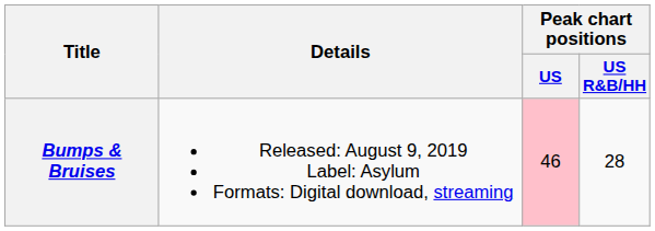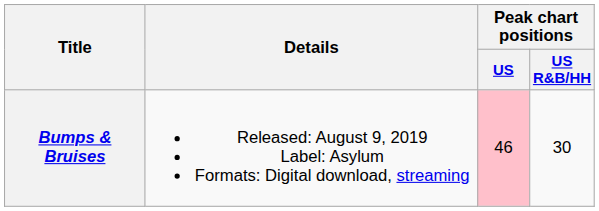 <table class="wikitable plainrowheaders" style="text-align:center;">
 <tr>
 <th scope="col" rowspan="2" style="width:8em;">Title</th>
 <th scope="col" rowspan="2" style="width:19.5em;">Details</th>
 <th colspan="2" scope="col">Peak chart positions</th>
 </tr>
 <tr>
 <th style="width:3em; font-size:90%"><a href='#'>US</a><br></th>
 <th style="width:3em; font-size:90%"><a href='#'>US<br>R&B/HH</a><br></th>
 </tr>
 <tr>
 <th scope="row"><em><a href='#'>Bumps & Bruises</a></em></th>
 <td><br><ul><li>Released: August 9, 2019</li><li>Label: Asylum</li><li>Formats: Digital download, <a href='#'>streaming</a></li></ul></td>
 <td style="background: pink;">46</td>
-<td>28</td>
+<td>30</td>
 </tr>
 </table>
